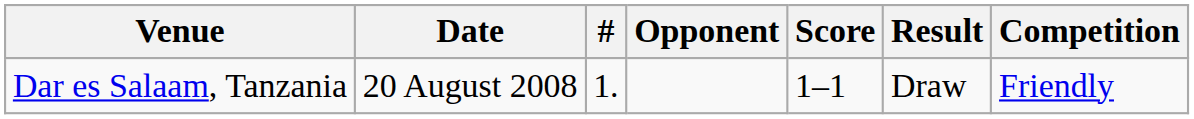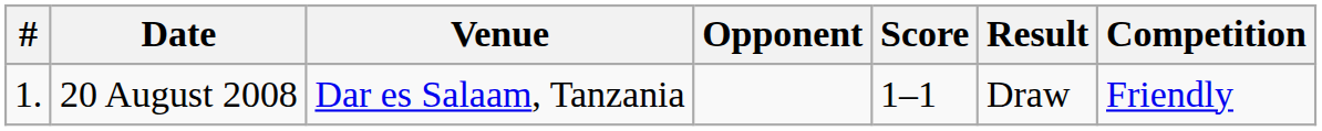 <table class="wikitable">
 <tr>
+<th>#</th>
+<th>Date</th>
 <th>Venue</th>
-<th>Date</th>
-<th>#</th>
 <th>Opponent</th>
 <th>Score</th>
 <th>Result</th>
 <th>Competition</th>
 </tr>
 <tr>
+<td>1.</td>
+<td>20 August 2008</td>
 <td><a href='#'>Dar es Salaam</a>, Tanzania</td>
-<td>20 August 2008</td>
-<td>1.</td>
 <td></td>
 <td>1–1</td>
 <td>Draw</td>
 <td><a href='#'>Friendly</a></td>
 </tr>
 </table>
